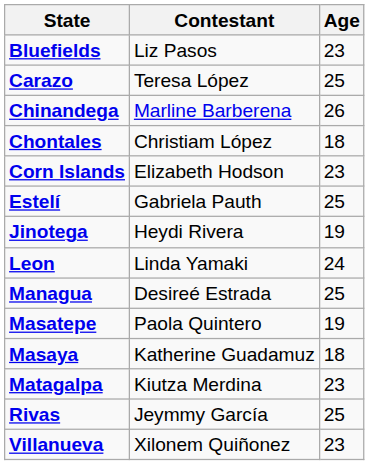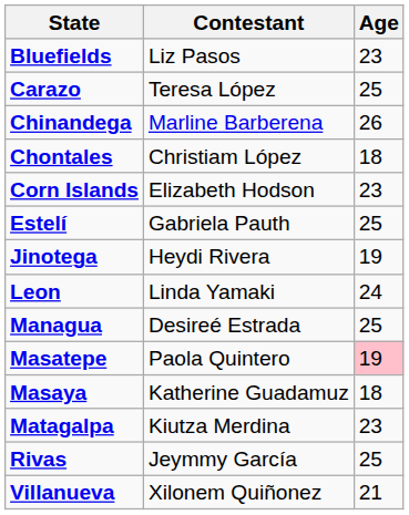 <table class="wikitable sortable" style="font-size: 95%;">
 <tr>
 <th>State</th>
 <th>Contestant</th>
 <th>Age</th>
 </tr>
 <tr>
 <td> <strong><a href='#'>Bluefields</a></strong></td>
 <td>Liz Pasos</td>
 <td>23</td>
 </tr>
 <tr>
 <td> <strong><a href='#'>Carazo</a></strong></td>
 <td>Teresa López</td>
 <td>25</td>
 </tr>
 <tr>
 <td> <strong><a href='#'>Chinandega</a></strong></td>
 <td><a href='#'>Marline Barberena</a></td>
 <td>26</td>
 </tr>
 <tr>
 <td> <strong><a href='#'>Chontales</a></strong></td>
 <td>Christiam López</td>
 <td>18</td>
 </tr>
 <tr>
 <td> <strong><a href='#'>Corn Islands</a></strong></td>
 <td>Elizabeth Hodson</td>
 <td>23</td>
 </tr>
 <tr>
 <td> <strong><a href='#'>Estelí</a></strong></td>
 <td>Gabriela Pauth</td>
 <td>25</td>
 </tr>
 <tr>
 <td> <strong><a href='#'>Jinotega</a></strong></td>
 <td>Heydi Rivera</td>
 <td>19</td>
 </tr>
 <tr>
 <td> <strong><a href='#'>Leon</a></strong></td>
 <td>Linda Yamaki</td>
 <td>24</td>
 </tr>
 <tr>
 <td> <strong><a href='#'>Managua</a></strong></td>
 <td>Desireé Estrada</td>
 <td>25</td>
 </tr>
 <tr>
 <td> <strong><a href='#'>Masatepe</a></strong></td>
 <td>Paola Quintero</td>
-<td>19</td>
+<td style="background: pink;">19</td>
 </tr>
 <tr>
 <td> <strong><a href='#'>Masaya</a></strong></td>
 <td>Katherine Guadamuz</td>
 <td>18</td>
 </tr>
 <tr>
 <td> <strong><a href='#'>Matagalpa</a></strong></td>
 <td>Kiutza Merdina</td>
 <td>23</td>
 </tr>
 <tr>
 <td> <strong><a href='#'>Rivas</a></strong></td>
 <td>Jeymmy García</td>
 <td>25</td>
 </tr>
 <tr>
 <td> <strong><a href='#'>Villanueva</a></strong></td>
 <td>Xilonem Quiñonez</td>
-<td>23</td>
+<td>21</td>
 </tr>
 </table>
